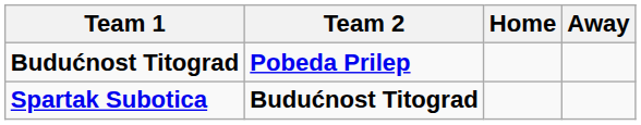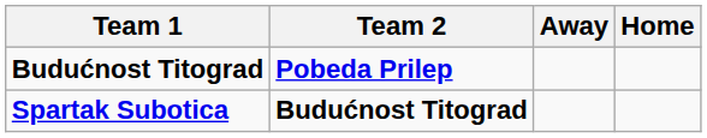 <table class="wikitable">
 <tr>
 <th>Team 1</th>
 <th>Team 2</th>
+<th>Away</th>
 <th>Home</th>
-<th>Away</th>
 </tr>
 <tr>
 <td><strong>Budućnost Titograd</strong></td>
 <td><strong><a href='#'>Pobeda Prilep</a></strong></td>
 <td></td>
 <td></td>
 </tr>
 <tr>
 <td><strong><a href='#'>Spartak Subotica</a></strong></td>
 <td><strong>Budućnost Titograd</strong></td>
 <td></td>
 <td></td>
 </tr>
 </table>
